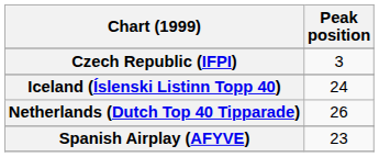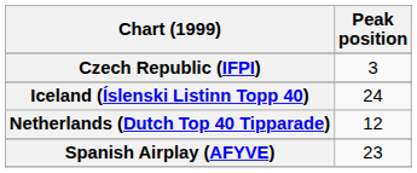 <table class="wikitable sortable plainrowheaders" style="text-align:center;">
 <tr>
 <th scope="col">Chart (1999)</th>
 <th scope="col">Peak<br>position</th>
 </tr>
 <tr>
 </tr>
 <tr>
 <th scope="row">Czech Republic (<a href='#'>IFPI</a>)</th>
 <td>3</td>
 </tr>
 <tr>
 </tr>
 <tr>
 <th scope="row">Iceland (<a href='#'>Íslenski Listinn Topp 40</a>)</th>
 <td>24</td>
 </tr>
 <tr>
 <th scope="row">Netherlands (<a href='#'>Dutch Top 40 Tipparade</a>)</th>
-<td>26</td>
+<td>12</td>
 </tr>
 <tr>
 </tr>
 <tr>
 <th scope="row">Spanish Airplay (<a href='#'>AFYVE</a>)</th>
 <td>23</td>
 </tr>
 <tr>
 </tr>
 <tr>
 </tr>
 </table>
